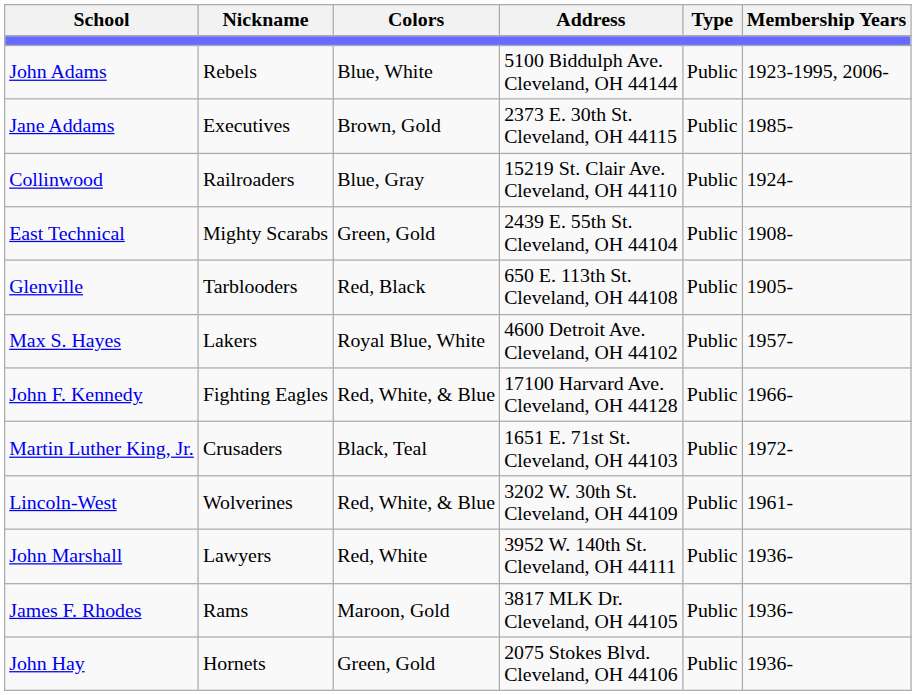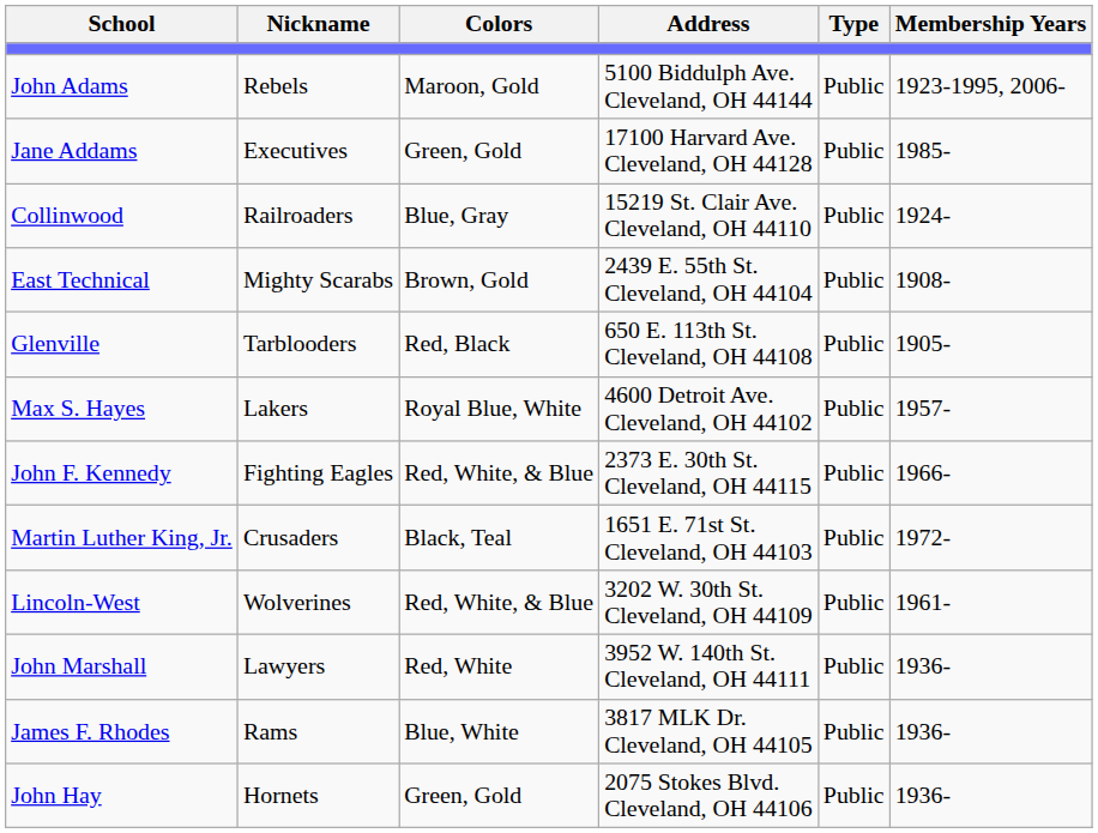 <table class="wikitable sortable">
 <tr>
 <th>School</th>
 <th>Nickname</th>
 <th>Colors</th>
 <th>Address</th>
 <th>Type</th>
 <th>Membership Years</th>
 </tr>
 <tr>
 <th colspan="7" style="background:#676AFE;"></th>
 </tr>
 <tr>
 <td><a href='#'>John Adams</a></td>
 <td>Rebels</td>
-<td>Blue, White<br> </td>
+<td>Maroon, Gold<br>  </td>
 <td>5100 Biddulph Ave.<br>Cleveland, OH 44144</td>
 <td>Public</td>
 <td>1923-1995, 2006-</td>
 </tr>
 <tr>
 <td><a href='#'>Jane Addams</a></td>
 <td>Executives</td>
-<td>Brown, Gold<br> </td>
-<td>2373 E. 30th St.<br>Cleveland, OH 44115</td>
+<td>Green, Gold<br> </td>
+<td>17100 Harvard Ave.<br>Cleveland, OH 44128</td>
 <td>Public</td>
 <td>1985-</td>
 </tr>
 <tr>
 <td><a href='#'>Collinwood</a></td>
 <td>Railroaders</td>
 <td>Blue, Gray<br> </td>
 <td>15219 St. Clair Ave.<br>Cleveland, OH 44110</td>
 <td>Public</td>
 <td>1924-</td>
 </tr>
 <tr>
 <td><a href='#'>East Technical</a></td>
 <td>Mighty Scarabs</td>
-<td>Green, Gold<br> </td>
+<td>Brown, Gold<br> </td>
 <td>2439 E. 55th St.<br>Cleveland, OH 44104</td>
 <td>Public</td>
 <td>1908-</td>
 </tr>
 <tr>
 <td><a href='#'>Glenville</a></td>
 <td>Tarblooders</td>
 <td>Red, Black<br> </td>
 <td>650 E. 113th St.<br>Cleveland, OH 44108</td>
 <td>Public</td>
 <td>1905-</td>
 </tr>
 <tr>
 <td><a href='#'>Max S. Hayes</a></td>
 <td>Lakers</td>
 <td>Royal Blue, White<br> </td>
 <td>4600 Detroit Ave.<br>Cleveland, OH 44102</td>
 <td>Public</td>
 <td>1957-</td>
 </tr>
 <tr>
 <td><a href='#'>John F. Kennedy</a></td>
 <td>Fighting Eagles</td>
 <td>Red, White, & Blue<br>   </td>
-<td>17100 Harvard Ave.<br>Cleveland, OH 44128</td>
+<td>2373 E. 30th St.<br>Cleveland, OH 44115</td>
 <td>Public</td>
 <td>1966-</td>
 </tr>
 <tr>
 <td><a href='#'>Martin Luther King, Jr.</a></td>
 <td>Crusaders</td>
 <td>Black, Teal<br> </td>
 <td>1651 E. 71st St.<br>Cleveland, OH 44103</td>
 <td>Public</td>
 <td>1972-</td>
 </tr>
 <tr>
 <td><a href='#'>Lincoln-West</a></td>
 <td>Wolverines</td>
 <td>Red, White, & Blue<br>   </td>
 <td>3202 W. 30th St.<br>Cleveland, OH 44109</td>
 <td>Public</td>
 <td>1961-</td>
 </tr>
 <tr>
 <td><a href='#'>John Marshall</a></td>
 <td>Lawyers</td>
 <td>Red, White<br> </td>
 <td>3952 W. 140th St.<br>Cleveland, OH 44111</td>
 <td>Public</td>
 <td>1936-</td>
 </tr>
 <tr>
 <td><a href='#'>James F. Rhodes</a></td>
 <td>Rams</td>
-<td>Maroon, Gold<br>  </td>
+<td>Blue, White<br> </td>
 <td>3817 MLK Dr.<br>Cleveland, OH 44105</td>
 <td>Public</td>
 <td>1936-</td>
 </tr>
 <tr>
 <td><a href='#'>John Hay</a></td>
 <td>Hornets</td>
 <td>Green, Gold<br> </td>
 <td>2075 Stokes Blvd.<br>Cleveland, OH 44106</td>
 <td>Public</td>
 <td>1936-</td>
 </tr>
 </table>
